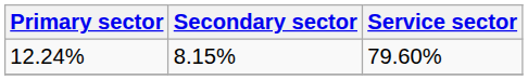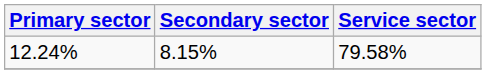 <table class="wikitable" border="1">
 <tr>
 <th><a href='#'>Primary sector</a></th>
 <th><a href='#'>Secondary sector</a></th>
 <th><a href='#'>Service sector</a></th>
 </tr>
 <tr>
 <td>12.24%</td>
 <td>8.15%</td>
-<td>79.60%</td>
+<td>79.58%</td>
 </tr>
 <tr>
 </tr>
 </table>
